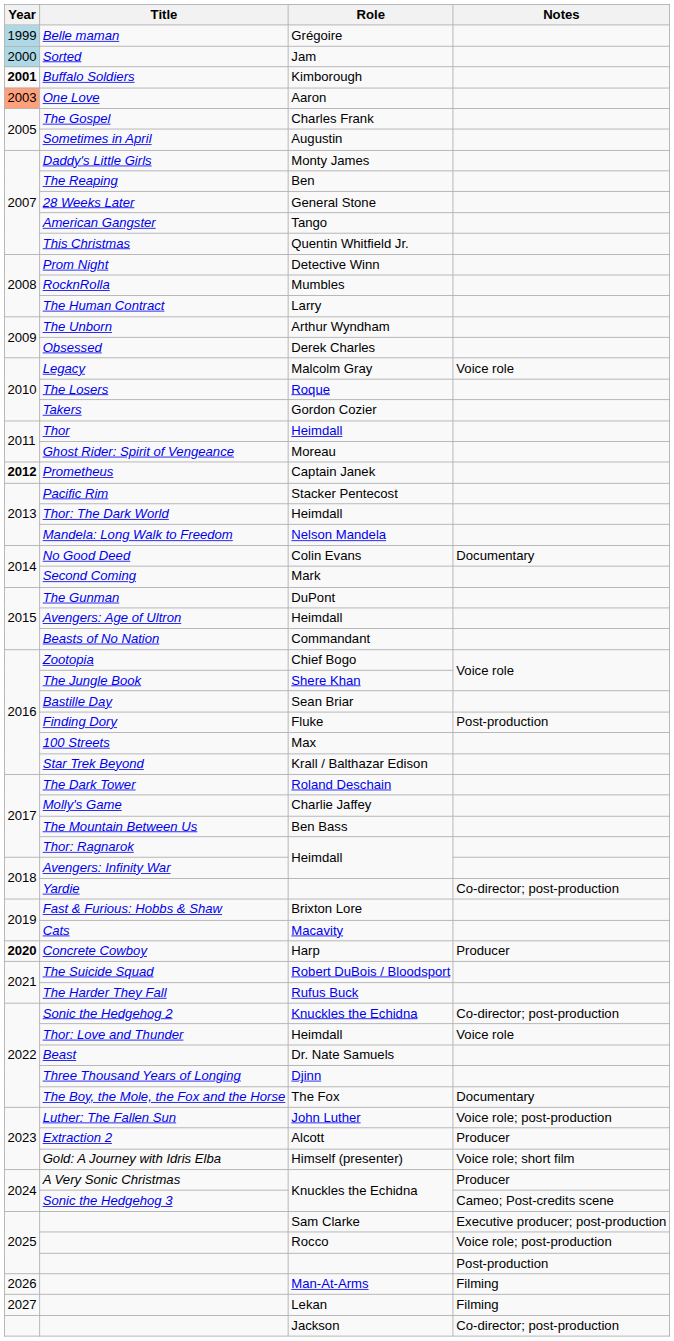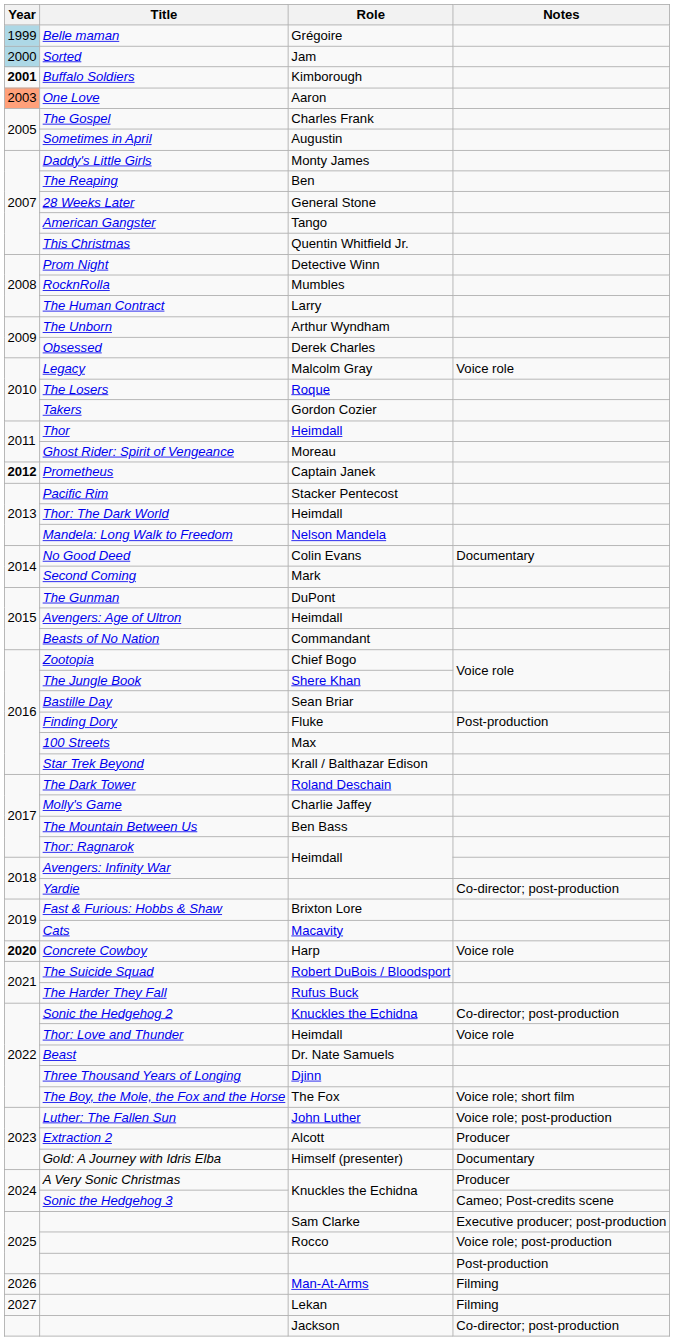 <table class="wikitable sortable">
 <tr>
 <th>Year</th>
 <th>Title</th>
 <th>Role</th>
 <th class="unsortable">Notes</th>
 </tr>
 <tr>
 <td style="background: lightblue;">1999</td>
 <td><em><a href='#'>Belle maman</a></em></td>
 <td>Grégoire</td>
 <td></td>
 </tr>
 <tr>
 <td style="background: lightblue;">2000</td>
 <td><em><a href='#'>Sorted</a></em></td>
 <td>Jam</td>
 <td></td>
 </tr>
 <tr>
 <td><strong>2001</strong></td>
 <td><em><a href='#'>Buffalo Soldiers</a></em></td>
 <td>Kimborough</td>
 <td></td>
 </tr>
 <tr>
 <td style="background: lightsalmon;">2003</td>
 <td><em><a href='#'>One Love</a></em></td>
 <td>Aaron</td>
 <td></td>
 </tr>
 <tr>
 <td rowspan="2">2005</td>
 <td><em><a href='#'>The Gospel</a></em></td>
 <td>Charles Frank</td>
 <td></td>
 </tr>
 <tr>
 <td><em><a href='#'>Sometimes in April</a></em></td>
 <td>Augustin</td>
 <td></td>
 </tr>
 <tr>
 <td rowspan="5">2007</td>
 <td><em><a href='#'>Daddy's Little Girls</a></em></td>
 <td>Monty James</td>
 <td></td>
 </tr>
 <tr>
 <td><em><a href='#'>The Reaping</a></em></td>
 <td>Ben</td>
 <td></td>
 </tr>
 <tr>
 <td><em><a href='#'>28 Weeks Later</a></em></td>
 <td>General Stone</td>
 <td></td>
 </tr>
 <tr>
 <td><em><a href='#'>American Gangster</a></em></td>
 <td>Tango</td>
 <td></td>
 </tr>
 <tr>
 <td><em><a href='#'>This Christmas</a></em></td>
 <td>Quentin Whitfield Jr.</td>
 <td></td>
 </tr>
 <tr>
 <td rowspan="3">2008</td>
 <td><em><a href='#'>Prom Night</a></em></td>
 <td>Detective Winn</td>
 <td></td>
 </tr>
 <tr>
 <td><em><a href='#'>RocknRolla</a></em></td>
 <td>Mumbles</td>
 <td></td>
 </tr>
 <tr>
 <td><em><a href='#'>The Human Contract</a></em></td>
 <td>Larry</td>
 <td></td>
 </tr>
 <tr>
 <td rowspan="2">2009</td>
 <td><em><a href='#'>The Unborn</a></em></td>
 <td>Arthur Wyndham</td>
 <td></td>
 </tr>
 <tr>
 <td><em><a href='#'>Obsessed</a></em></td>
 <td>Derek Charles</td>
 <td></td>
 </tr>
 <tr>
 <td rowspan="3">2010</td>
 <td><em><a href='#'>Legacy</a></em></td>
 <td>Malcolm Gray</td>
 <td>Voice role</td>
 </tr>
 <tr>
 <td><em><a href='#'>The Losers</a></em></td>
 <td><a href='#'>Roque</a></td>
 <td></td>
 </tr>
 <tr>
 <td><em><a href='#'>Takers</a></em></td>
 <td>Gordon Cozier</td>
 <td></td>
 </tr>
 <tr>
 <td rowspan="2">2011</td>
 <td><em><a href='#'>Thor</a></em></td>
 <td><a href='#'>Heimdall</a></td>
 <td></td>
 </tr>
 <tr>
 <td><em><a href='#'>Ghost Rider: Spirit of Vengeance</a></em></td>
 <td>Moreau</td>
 <td></td>
 </tr>
 <tr>
 <td><strong>2012</strong></td>
 <td><em><a href='#'>Prometheus</a></em></td>
 <td>Captain Janek</td>
 <td></td>
 </tr>
 <tr>
 <td rowspan="3">2013</td>
 <td><em><a href='#'>Pacific Rim</a></em></td>
 <td>Stacker Pentecost</td>
 <td></td>
 </tr>
 <tr>
 <td><em><a href='#'>Thor: The Dark World</a></em></td>
 <td>Heimdall</td>
 <td></td>
 </tr>
 <tr>
 <td><em><a href='#'>Mandela: Long Walk to Freedom</a></em></td>
 <td><a href='#'>Nelson Mandela</a></td>
 <td></td>
 </tr>
 <tr>
 <td rowspan="2">2014</td>
 <td><em><a href='#'>No Good Deed</a></em></td>
 <td>Colin Evans</td>
 <td>Documentary</td>
 </tr>
 <tr>
 <td><em><a href='#'>Second Coming</a></em></td>
 <td>Mark</td>
 <td></td>
 </tr>
 <tr>
 <td rowspan="3">2015</td>
 <td><em><a href='#'>The Gunman</a></em></td>
 <td>DuPont</td>
 <td></td>
 </tr>
 <tr>
 <td><em><a href='#'>Avengers: Age of Ultron</a></em></td>
 <td>Heimdall</td>
 <td></td>
 </tr>
 <tr>
 <td><em><a href='#'>Beasts of No Nation</a></em></td>
 <td>Commandant</td>
 <td></td>
 </tr>
 <tr>
 <td rowspan="6">2016</td>
 <td><em><a href='#'>Zootopia</a></em></td>
 <td>Chief Bogo</td>
 <td rowspan="2">Voice role</td>
 </tr>
 <tr>
 <td><em><a href='#'>The Jungle Book</a></em></td>
 <td><a href='#'>Shere Khan</a></td>
 </tr>
 <tr>
 <td><em><a href='#'>Bastille Day</a></em></td>
 <td>Sean Briar</td>
 <td></td>
 </tr>
 <tr>
 <td><em><a href='#'>Finding Dory</a></em></td>
 <td>Fluke</td>
 <td>Post-production</td>
 </tr>
 <tr>
 <td><em><a href='#'>100 Streets</a></em></td>
 <td>Max</td>
 <td></td>
 </tr>
 <tr>
 <td><em><a href='#'>Star Trek Beyond</a></em></td>
 <td>Krall / Balthazar Edison</td>
 <td></td>
 </tr>
 <tr>
 <td rowspan="4">2017</td>
 <td><em><a href='#'>The Dark Tower</a></em></td>
 <td><a href='#'>Roland Deschain</a></td>
 <td></td>
 </tr>
 <tr>
 <td><em><a href='#'>Molly's Game</a></em></td>
 <td>Charlie Jaffey</td>
 <td></td>
 </tr>
 <tr>
 <td><em><a href='#'>The Mountain Between Us</a></em></td>
 <td>Ben Bass</td>
 <td></td>
 </tr>
 <tr>
 <td><em><a href='#'>Thor: Ragnarok</a></em></td>
 <td rowspan="2">Heimdall</td>
 <td></td>
 </tr>
 <tr>
 <td rowspan="2">2018</td>
 <td><em><a href='#'>Avengers: Infinity War</a></em></td>
 <td></td>
 </tr>
 <tr>
 <td><em><a href='#'>Yardie</a></em></td>
 <td></td>
 <td>Co-director; post-production</td>
 </tr>
 <tr>
 <td rowspan="2">2019</td>
 <td><em><a href='#'>Fast & Furious: Hobbs & Shaw</a></em></td>
 <td>Brixton Lore</td>
 <td></td>
 </tr>
 <tr>
 <td><em><a href='#'>Cats</a></em></td>
 <td><a href='#'>Macavity</a></td>
 <td></td>
 </tr>
 <tr>
 <td><strong>2020</strong></td>
 <td><em><a href='#'>Concrete Cowboy</a></em></td>
 <td>Harp</td>
-<td>Producer</td>
+<td>Voice role</td>
 </tr>
 <tr>
 <td rowspan="2">2021</td>
 <td><em><a href='#'>The Suicide Squad</a></em></td>
 <td><a href='#'>Robert DuBois / Bloodsport</a></td>
 <td></td>
 </tr>
 <tr>
 <td><em><a href='#'>The Harder They Fall</a></em></td>
 <td><a href='#'>Rufus Buck</a></td>
 <td></td>
 </tr>
 <tr>
 <td rowspan="5">2022</td>
 <td><em><a href='#'>Sonic the Hedgehog 2</a></em></td>
 <td><a href='#'>Knuckles the Echidna</a></td>
 <td>Co-director; post-production</td>
 </tr>
 <tr>
 <td><em><a href='#'>Thor: Love and Thunder</a></em></td>
 <td>Heimdall</td>
 <td>Voice role</td>
 </tr>
 <tr>
 <td><em><a href='#'>Beast</a></em></td>
 <td>Dr. Nate Samuels</td>
 <td></td>
 </tr>
 <tr>
 <td><em><a href='#'>Three Thousand Years of Longing</a></em></td>
 <td><a href='#'>Djinn</a></td>
 <td></td>
 </tr>
 <tr>
 <td><em><a href='#'>The Boy, the Mole, the Fox and the Horse</a></em></td>
 <td>The Fox</td>
-<td>Documentary</td>
+<td>Voice role; short film</td>
 </tr>
 <tr>
 <td rowspan="3">2023</td>
 <td><em><a href='#'>Luther: The Fallen Sun</a></em></td>
 <td><a href='#'>John Luther</a></td>
 <td>Voice role; post-production</td>
 </tr>
 <tr>
 <td><em><a href='#'>Extraction 2</a></em></td>
 <td>Alcott</td>
 <td>Producer</td>
 </tr>
 <tr>
 <td><em>Gold: A Journey with Idris Elba</em></td>
 <td>Himself (presenter)</td>
-<td>Voice role; short film</td>
+<td>Documentary</td>
 </tr>
 <tr>
 <td rowspan="2">2024</td>
 <td><em>A Very Sonic Christmas</em></td>
 <td rowspan="2">Knuckles the Echidna</td>
 <td>Producer</td>
 </tr>
 <tr>
 <td><em><a href='#'>Sonic the Hedgehog 3</a></em></td>
 <td>Cameo; Post-credits scene</td>
 </tr>
 <tr>
 <td rowspan="3">2025</td>
 <td></td>
 <td>Sam Clarke</td>
 <td>Executive producer; post-production</td>
 </tr>
 <tr>
 <td></td>
 <td>Rocco</td>
 <td>Voice role; post-production</td>
 </tr>
 <tr>
 <td></td>
 <td></td>
 <td>Post-production</td>
 </tr>
 <tr>
 <td>2026</td>
 <td></td>
 <td><a href='#'>Man-At-Arms</a></td>
 <td>Filming</td>
 </tr>
 <tr>
 <td>2027</td>
 <td></td>
 <td>Lekan</td>
 <td>Filming</td>
 </tr>
 <tr>
 <td></td>
 <td></td>
 <td>Jackson</td>
 <td>Co-director; post-production</td>
 </tr>
 </table>
